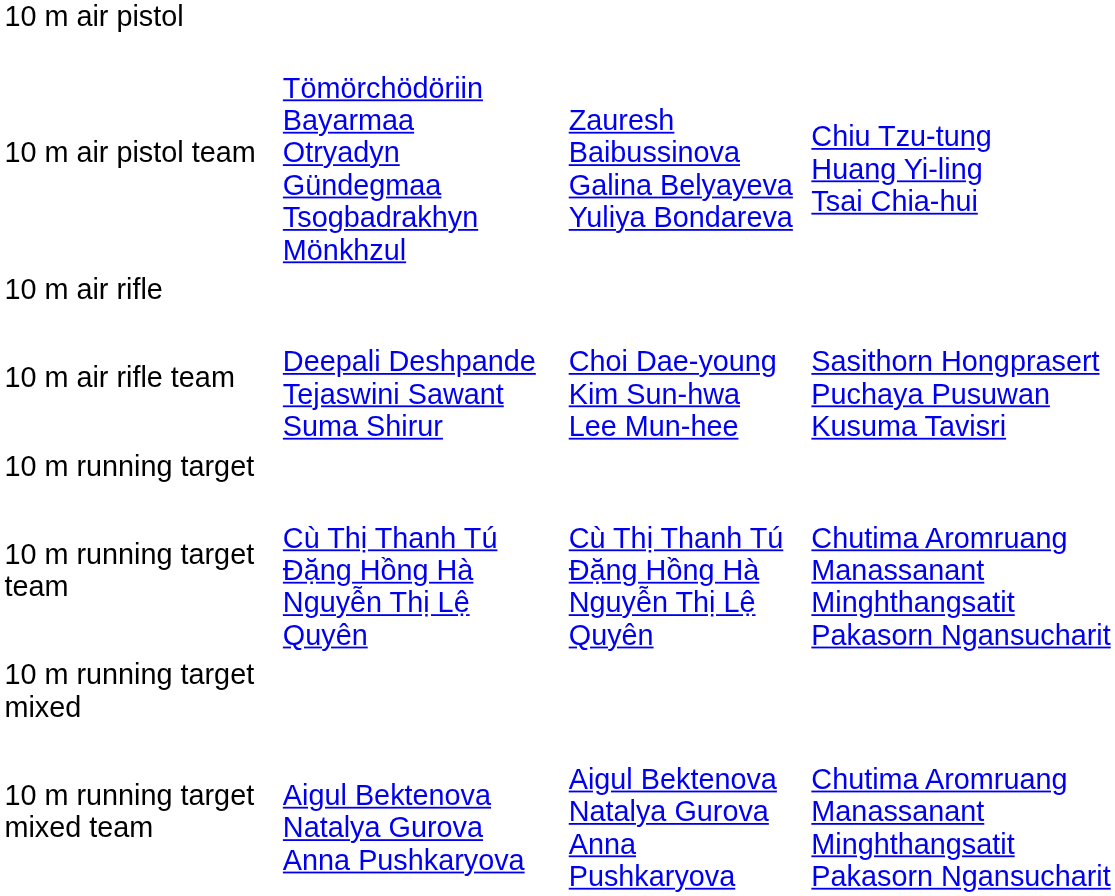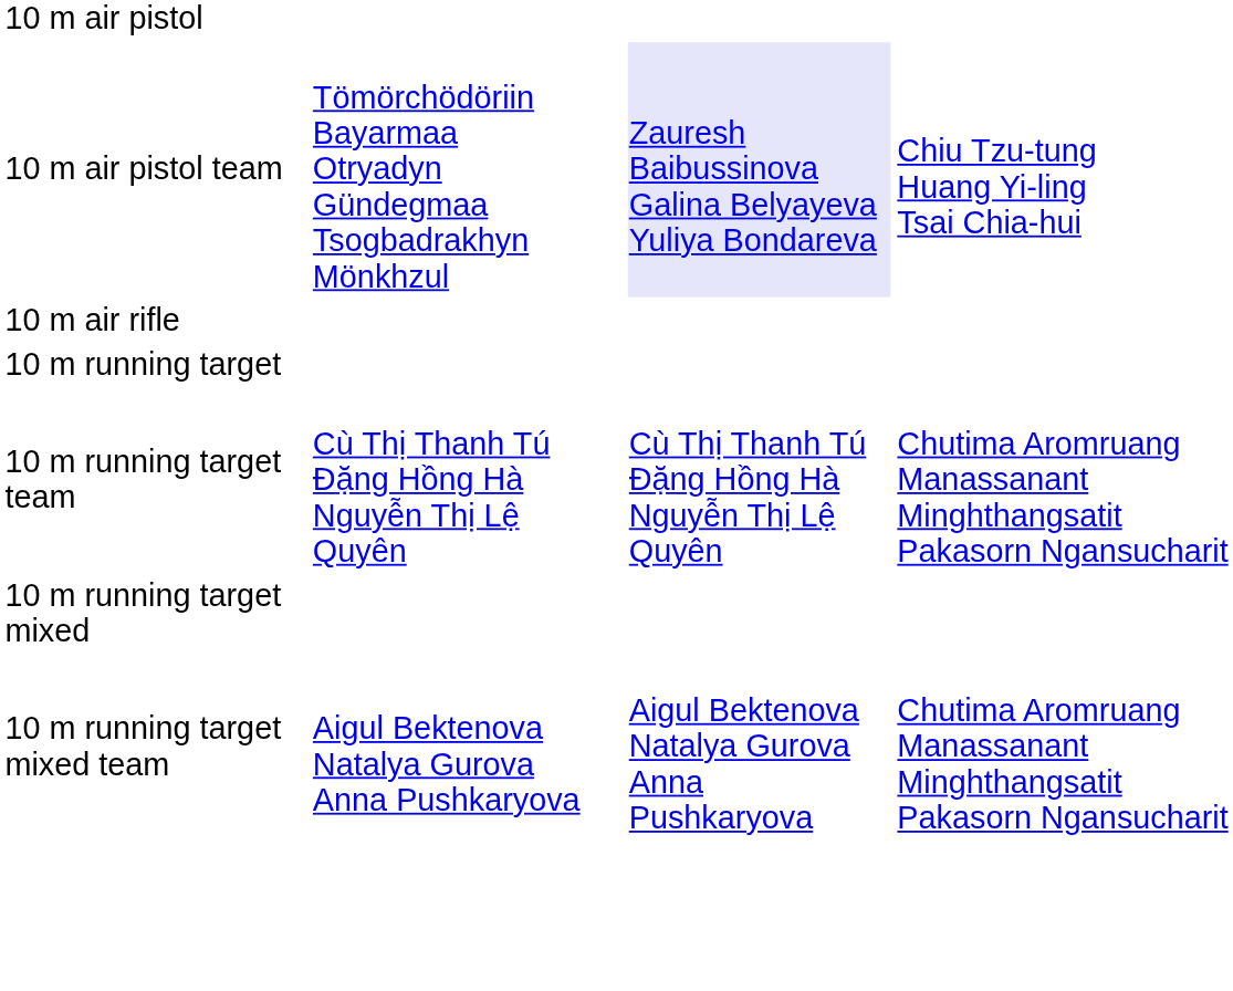 <table>
 <tr>
 <td>10 m air pistol</td>
 <td></td>
 <td></td>
 <td></td>
 </tr>
 <tr>
 <td>10 m air pistol team</td>
 <td><br><a href='#'>Tömörchödöriin Bayarmaa</a><br><a href='#'>Otryadyn Gündegmaa</a><br><a href='#'>Tsogbadrakhyn Mönkhzul</a></td>
-<td><br><a href='#'>Zauresh Baibussinova</a><br><a href='#'>Galina Belyayeva</a><br><a href='#'>Yuliya Bondareva</a></td>
+<td style="background: lavender;"><br><a href='#'>Zauresh Baibussinova</a><br><a href='#'>Galina Belyayeva</a><br><a href='#'>Yuliya Bondareva</a></td>
 <td><br><a href='#'>Chiu Tzu-tung</a><br><a href='#'>Huang Yi-ling</a><br><a href='#'>Tsai Chia-hui</a></td>
 </tr>
 <tr>
 <td>10 m air rifle</td>
 <td></td>
 <td></td>
 <td></td>
-</tr>
-<tr>
-<td>10 m air rifle team</td>
-<td><br><a href='#'>Deepali Deshpande</a><br><a href='#'>Tejaswini Sawant</a><br><a href='#'>Suma Shirur</a></td>
-<td><br><a href='#'>Choi Dae-young</a><br><a href='#'>Kim Sun-hwa</a><br><a href='#'>Lee Mun-hee</a></td>
-<td><br><a href='#'>Sasithorn Hongprasert</a><br><a href='#'>Puchaya Pusuwan</a><br><a href='#'>Kusuma Tavisri</a></td>
 </tr>
 <tr>
 <td>10 m running target</td>
 <td></td>
 <td></td>
 <td></td>
 </tr>
 <tr>
 <td>10 m running target team</td>
 <td><br><a href='#'>Cù Thị Thanh Tú</a><br><a href='#'>Đặng Hồng Hà</a><br><a href='#'>Nguyễn Thị Lệ Quyên</a></td>
 <td><br><a href='#'>Cù Thị Thanh Tú</a><br><a href='#'>Đặng Hồng Hà</a><br><a href='#'>Nguyễn Thị Lệ Quyên</a></td>
 <td><br><a href='#'>Chutima Aromruang</a><br><a href='#'>Manassanant Minghthangsatit</a><br><a href='#'>Pakasorn Ngansucharit</a></td>
 </tr>
 <tr>
 <td>10 m running target mixed</td>
 <td></td>
 <td></td>
 <td></td>
 </tr>
 <tr>
 <td>10 m running target mixed team</td>
 <td><br><a href='#'>Aigul Bektenova</a><br><a href='#'>Natalya Gurova</a><br><a href='#'>Anna Pushkaryova</a></td>
 <td><br><a href='#'>Aigul Bektenova</a><br><a href='#'>Natalya Gurova</a><br><a href='#'>Anna Pushkaryova</a></td>
 <td><br><a href='#'>Chutima Aromruang</a><br><a href='#'>Manassanant Minghthangsatit</a><br><a href='#'>Pakasorn Ngansucharit</a></td>
 </tr>
 </table>
